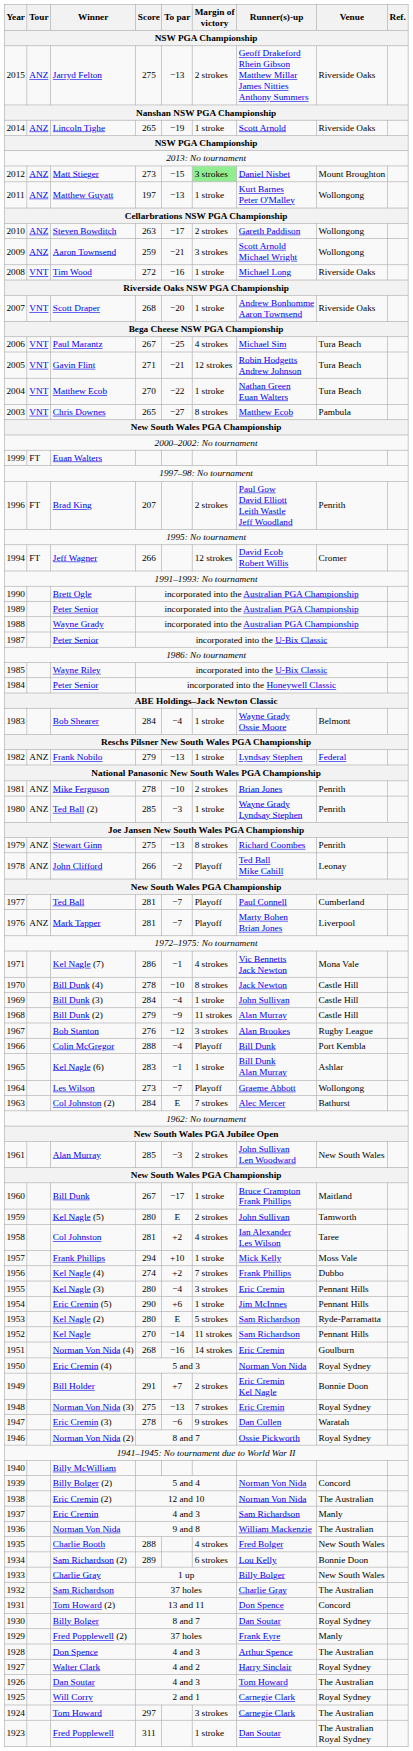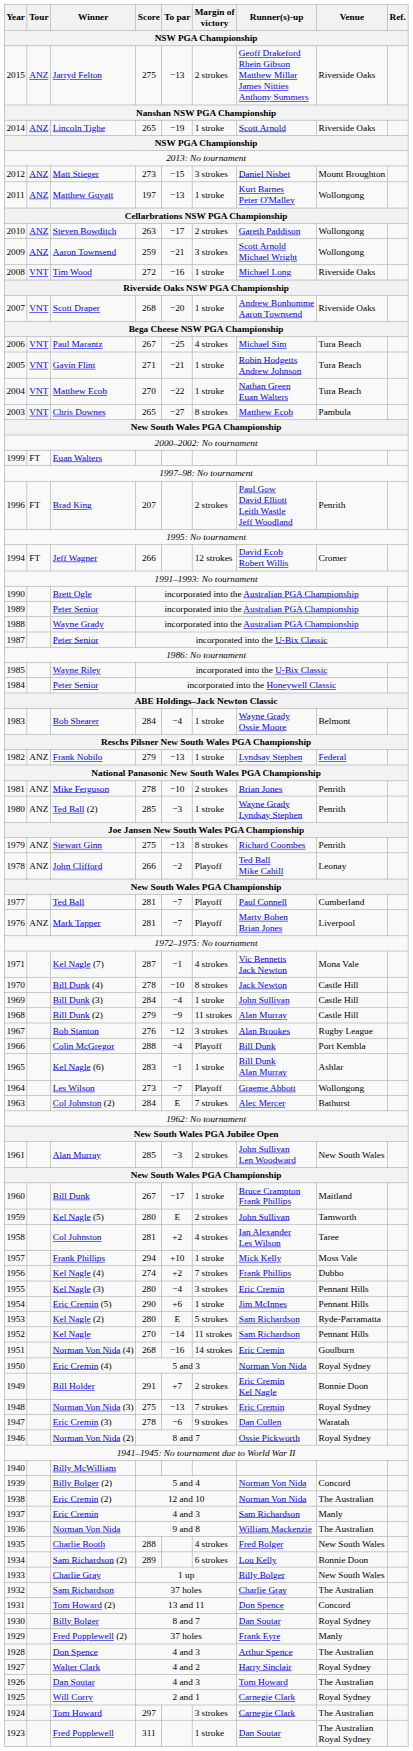 <table class=wikitable style="font-size:95%">
 <tr>
 <th>Year</th>
 <th>Tour</th>
 <th>Winner</th>
 <th>Score</th>
 <th>To par</th>
 <th>Margin of<br>victory</th>
 <th>Runner(s)-up</th>
 <th>Venue</th>
 <th>Ref.</th>
 </tr>
 <tr>
 <th colspan=9>NSW PGA Championship</th>
 </tr>
 <tr>
 <td>2015</td>
 <td><a href='#'>ANZ</a></td>
 <td> <a href='#'>Jarryd Felton</a></td>
 <td align="center">275</td>
 <td align="center">−13</td>
 <td>2 strokes</td>
 <td> <a href='#'>Geoff Drakeford</a><br> <a href='#'>Rhein Gibson</a><br> <a href='#'>Matthew Millar</a><br> <a href='#'>James Nitties</a><br> <a href='#'>Anthony Summers</a></td>
 <td>Riverside Oaks</td>
 <td></td>
 </tr>
 <tr>
 <th colspan=9>Nanshan NSW PGA Championship</th>
 </tr>
 <tr>
 <td>2014</td>
 <td><a href='#'>ANZ</a></td>
 <td> <a href='#'>Lincoln Tighe</a></td>
 <td align="center">265</td>
 <td align="center">−19</td>
 <td>1 stroke</td>
 <td> <a href='#'>Scott Arnold</a></td>
 <td>Riverside Oaks</td>
 <td></td>
 </tr>
 <tr>
 <th colspan=9>NSW PGA Championship</th>
 </tr>
 <tr>
 <td colspan=9 align="center"><em>2013: No tournament</em></td>
 </tr>
 <tr>
 <td>2012</td>
 <td><a href='#'>ANZ</a></td>
 <td> <a href='#'>Matt Stieger</a></td>
 <td align="center">273</td>
 <td align="center">−15</td>
-<td style="background: lightgreen;">3 strokes</td>
+<td>3 strokes</td>
 <td> <a href='#'>Daniel Nisbet</a></td>
 <td>Mount Broughton</td>
 <td></td>
 </tr>
 <tr>
 <td>2011</td>
 <td><a href='#'>ANZ</a></td>
 <td> <a href='#'>Matthew Guyatt</a></td>
 <td align="center">197</td>
 <td align="center">−13</td>
 <td>1 stroke</td>
 <td> <a href='#'>Kurt Barnes</a><br> <a href='#'>Peter O'Malley</a></td>
 <td>Wollongong</td>
 <td></td>
 </tr>
 <tr>
 <th colspan=9>Cellarbrations NSW PGA Championship</th>
 </tr>
 <tr>
 <td>2010</td>
 <td><a href='#'>ANZ</a></td>
 <td> <a href='#'>Steven Bowditch</a></td>
 <td align="center">263</td>
 <td align="center">−17</td>
 <td>2 strokes</td>
 <td> <a href='#'>Gareth Paddison</a></td>
 <td>Wollongong</td>
 <td></td>
 </tr>
 <tr>
 <td>2009</td>
 <td><a href='#'>ANZ</a></td>
 <td> <a href='#'>Aaron Townsend</a></td>
 <td align="center">259</td>
 <td align="center">−21</td>
 <td>3 strokes</td>
 <td> <a href='#'>Scott Arnold</a><br> <a href='#'>Michael Wright</a></td>
 <td>Wollongong</td>
 <td></td>
 </tr>
 <tr>
 <td>2008</td>
 <td><a href='#'>VNT</a></td>
 <td> <a href='#'>Tim Wood</a></td>
 <td align=center>272</td>
 <td align=center>−16</td>
 <td>1 stroke</td>
 <td> <a href='#'>Michael Long</a></td>
 <td>Riverside Oaks</td>
 <td></td>
 </tr>
 <tr>
 <th colspan=9>Riverside Oaks NSW PGA Championship</th>
 </tr>
 <tr>
 <td>2007</td>
 <td><a href='#'>VNT</a></td>
 <td> <a href='#'>Scott Draper</a></td>
 <td align=center>268</td>
 <td align=center>−20</td>
 <td>1 stroke</td>
 <td> <a href='#'>Andrew Bonhomme</a><br> <a href='#'>Aaron Townsend</a></td>
 <td>Riverside Oaks</td>
 <td></td>
 </tr>
 <tr>
 <th colspan=9>Bega Cheese NSW PGA Championship</th>
 </tr>
 <tr>
 <td>2006</td>
 <td><a href='#'>VNT</a></td>
 <td> <a href='#'>Paul Marantz</a></td>
 <td align=center>267</td>
 <td align=center>−25</td>
 <td>4 strokes</td>
 <td> <a href='#'>Michael Sim</a></td>
 <td>Tura Beach</td>
 <td></td>
 </tr>
 <tr>
 <td>2005</td>
 <td><a href='#'>VNT</a></td>
 <td> <a href='#'>Gavin Flint</a></td>
 <td align=center>271</td>
 <td align=center>−21</td>
-<td>12 strokes</td>
+<td>1 stroke</td>
 <td> <a href='#'>Robin Hodgetts</a><br> <a href='#'>Andrew Johnson</a></td>
 <td>Tura Beach</td>
 <td></td>
 </tr>
 <tr>
 <td>2004</td>
 <td><a href='#'>VNT</a></td>
 <td> <a href='#'>Matthew Ecob</a></td>
 <td align=center>270</td>
 <td align=center>−22</td>
 <td>1 stroke</td>
 <td> <a href='#'>Nathan Green</a><br> <a href='#'>Euan Walters</a></td>
 <td>Tura Beach</td>
 <td></td>
 </tr>
 <tr>
 <td>2003</td>
 <td><a href='#'>VNT</a></td>
 <td> <a href='#'>Chris Downes</a></td>
 <td align=center>265</td>
 <td align=center>−27</td>
 <td>8 strokes</td>
 <td> <a href='#'>Matthew Ecob</a></td>
 <td>Pambula</td>
 <td></td>
 </tr>
 <tr>
 <th colspan=9>New South Wales PGA Championship</th>
 </tr>
 <tr>
 <td colspan=9 align="center"><em>2000–2002: No tournament</em></td>
 </tr>
 <tr>
 <td>1999</td>
 <td>FT</td>
 <td> <a href='#'>Euan Walters</a></td>
 <td align=center></td>
 <td align=center></td>
 <td></td>
 <td></td>
 <td></td>
 <td></td>
 </tr>
 <tr>
 <td colspan=9 align="center"><em>1997–98: No tournament</em></td>
 </tr>
 <tr>
 <td>1996</td>
 <td>FT</td>
 <td> <a href='#'>Brad King</a></td>
 <td align=center>207</td>
 <td align=center></td>
 <td>2 strokes</td>
 <td> <a href='#'>Paul Gow</a><br> <a href='#'>David Elliott</a><br> <a href='#'>Leith Wastle</a><br> <a href='#'>Jeff Woodland</a></td>
 <td>Penrith</td>
 <td></td>
 </tr>
 <tr>
 <td colspan=9 align="center"><em>1995: No tournament</em></td>
 </tr>
 <tr>
 <td>1994</td>
 <td>FT</td>
 <td> <a href='#'>Jeff Wagner</a></td>
 <td align=center>266</td>
 <td align=center></td>
 <td>12 strokes</td>
 <td> <a href='#'>David Ecob</a><br> <a href='#'>Robert Willis</a></td>
 <td>Cromer</td>
 <td></td>
 </tr>
 <tr>
 <td colspan=9 align="center"><em>1991–1993: No tournament</em></td>
 </tr>
 <tr>
 <td>1990</td>
 <td></td>
 <td> <a href='#'>Brett Ogle</a></td>
 <td align=center colspan=5>incorporated into the <a href='#'>Australian PGA Championship</a></td>
 <td></td>
 </tr>
 <tr>
 <td>1989</td>
 <td></td>
 <td> <a href='#'>Peter Senior</a></td>
 <td align=center colspan=5>incorporated into the <a href='#'>Australian PGA Championship</a></td>
 <td></td>
 </tr>
 <tr>
 <td>1988</td>
 <td></td>
 <td> <a href='#'>Wayne Grady</a></td>
 <td align=center colspan=5>incorporated into the <a href='#'>Australian PGA Championship</a></td>
 <td></td>
 </tr>
 <tr>
 <td>1987</td>
 <td></td>
 <td> <a href='#'>Peter Senior</a></td>
 <td align=center colspan=5>incorporated into the <a href='#'>U-Bix Classic</a></td>
 <td></td>
 </tr>
 <tr>
 <td colspan=9 align="center"><em>1986: No tournament</em></td>
 </tr>
 <tr>
 <td>1985</td>
 <td></td>
 <td> <a href='#'>Wayne Riley</a></td>
 <td align=center colspan=5>incorporated into the <a href='#'>U-Bix Classic</a></td>
 <td></td>
 </tr>
 <tr>
 <td>1984</td>
 <td></td>
 <td> <a href='#'>Peter Senior</a></td>
 <td align=center colspan=5>incorporated into the <a href='#'>Honeywell Classic</a></td>
 <td></td>
 </tr>
 <tr>
 <th colspan=9>ABE Holdings–Jack Newton Classic</th>
 </tr>
 <tr>
 <td>1983</td>
 <td></td>
 <td> <a href='#'>Bob Shearer</a></td>
 <td align="center">284</td>
 <td align="center">−4</td>
 <td>1 stroke</td>
 <td> <a href='#'>Wayne Grady</a><br> <a href='#'>Ossie Moore</a></td>
 <td>Belmont</td>
 <td></td>
 </tr>
 <tr>
 <th colspan=9>Reschs Pilsner New South Wales PGA Championship</th>
 </tr>
 <tr>
 <td>1982</td>
 <td>ANZ</td>
 <td> <a href='#'>Frank Nobilo</a></td>
 <td align="center">279</td>
 <td align="center">−13</td>
 <td>1 stroke</td>
 <td> <a href='#'>Lyndsay Stephen</a></td>
 <td><a href='#'>Federal</a></td>
 <td></td>
 </tr>
 <tr>
 <th colspan=9>National Panasonic New South Wales PGA Championship</th>
 </tr>
 <tr>
 <td>1981</td>
 <td>ANZ</td>
 <td> <a href='#'>Mike Ferguson</a></td>
 <td align="center">278</td>
 <td align="center">−10</td>
 <td>2 strokes</td>
 <td> <a href='#'>Brian Jones</a></td>
 <td>Penrith</td>
 <td></td>
 </tr>
 <tr>
 <td>1980</td>
 <td>ANZ</td>
 <td> <a href='#'>Ted Ball</a> (2)</td>
 <td align="center">285</td>
 <td align="center">−3</td>
 <td>1 stroke</td>
 <td> <a href='#'>Wayne Grady</a><br> <a href='#'>Lyndsay Stephen</a></td>
 <td>Penrith</td>
 <td></td>
 </tr>
 <tr>
 <th colspan=9>Joe Jansen New South Wales PGA Championship</th>
 </tr>
 <tr>
 <td>1979</td>
 <td>ANZ</td>
 <td> <a href='#'>Stewart Ginn</a></td>
 <td align="center">275</td>
 <td align="center">−13</td>
 <td>8 strokes</td>
 <td> <a href='#'>Richard Coombes</a></td>
 <td>Penrith</td>
 <td></td>
 </tr>
 <tr>
 <td>1978</td>
 <td>ANZ</td>
 <td> <a href='#'>John Clifford</a></td>
 <td align="center">266</td>
 <td align="center">−2</td>
 <td>Playoff</td>
 <td> <a href='#'>Ted Ball</a><br> <a href='#'>Mike Cahill</a></td>
 <td>Leonay</td>
 <td></td>
 </tr>
 <tr>
 <th colspan=9>New South Wales PGA Championship</th>
 </tr>
 <tr>
 <td>1977</td>
 <td></td>
 <td> <a href='#'>Ted Ball</a></td>
 <td align="center">281</td>
 <td align="center">−7</td>
 <td>Playoff</td>
 <td> <a href='#'>Paul Connell</a></td>
 <td>Cumberland</td>
 <td></td>
 </tr>
 <tr>
 <td>1976</td>
 <td>ANZ</td>
 <td> <a href='#'>Mark Tapper</a></td>
 <td align="center">281</td>
 <td align="center">−7</td>
 <td>Playoff</td>
 <td> <a href='#'>Marty Bohen</a><br> <a href='#'>Brian Jones</a></td>
 <td>Liverpool</td>
 <td></td>
 </tr>
 <tr>
 <td colspan=9 align=center><em>1972–1975: No tournament</em></td>
 </tr>
 <tr>
 <td>1971</td>
 <td></td>
 <td> <a href='#'>Kel Nagle</a> (7)</td>
-<td align="center">286</td>
+<td align="center">287</td>
 <td align="center">−1</td>
 <td>4 strokes</td>
 <td> <a href='#'>Vic Bennetts</a><br> <a href='#'>Jack Newton</a></td>
 <td>Mona Vale</td>
 <td></td>
 </tr>
 <tr>
 <td>1970</td>
 <td></td>
 <td> <a href='#'>Bill Dunk</a> (4)</td>
 <td align="center">278</td>
 <td align="center">−10</td>
 <td>8 strokes</td>
 <td> <a href='#'>Jack Newton</a></td>
 <td>Castle Hill</td>
 <td></td>
 </tr>
 <tr>
 <td>1969</td>
 <td></td>
 <td> <a href='#'>Bill Dunk</a> (3)</td>
 <td align="center">284</td>
 <td align="center">−4</td>
 <td>1 stroke</td>
 <td> <a href='#'>John Sullivan</a></td>
 <td>Castle Hill</td>
 <td></td>
 </tr>
 <tr>
 <td>1968</td>
 <td></td>
 <td> <a href='#'>Bill Dunk</a> (2)</td>
 <td align="center">279</td>
 <td align="center">−9</td>
 <td>11 strokes</td>
 <td> <a href='#'>Alan Murray</a></td>
 <td>Castle Hill</td>
 <td></td>
 </tr>
 <tr>
 <td>1967</td>
 <td></td>
 <td> <a href='#'>Bob Stanton</a></td>
 <td align="center">276</td>
 <td align="center">−12</td>
 <td>3 strokes</td>
 <td> <a href='#'>Alan Brookes</a></td>
 <td>Rugby League</td>
 <td></td>
 </tr>
 <tr>
 <td>1966</td>
 <td></td>
 <td> <a href='#'>Colin McGregor</a></td>
 <td align="center">288</td>
 <td align="center">−4</td>
 <td>Playoff</td>
 <td> <a href='#'>Bill Dunk</a></td>
 <td>Port Kembla</td>
 <td></td>
 </tr>
 <tr>
 <td>1965</td>
 <td></td>
 <td> <a href='#'>Kel Nagle</a> (6)</td>
 <td align="center">283</td>
 <td align="center">−1</td>
 <td>1 stroke</td>
 <td> <a href='#'>Bill Dunk</a><br> <a href='#'>Alan Murray</a></td>
 <td>Ashlar</td>
 <td></td>
 </tr>
 <tr>
 <td>1964</td>
 <td></td>
 <td> <a href='#'>Les Wilson</a></td>
 <td align="center">273</td>
 <td align="center">−7</td>
 <td>Playoff</td>
 <td> <a href='#'>Graeme Abbott</a></td>
 <td>Wollongong</td>
 <td></td>
 </tr>
 <tr>
 <td>1963</td>
 <td></td>
 <td> <a href='#'>Col Johnston</a> (2)</td>
 <td align="center">284</td>
 <td align="center">E</td>
 <td>7 strokes</td>
 <td> <a href='#'>Alec Mercer</a></td>
 <td>Bathurst</td>
 <td></td>
 </tr>
 <tr>
 <td colspan=9 align="center"><em>1962: No tournament</em></td>
 </tr>
 <tr>
 <th colspan=9>New South Wales PGA Jubilee Open</th>
 </tr>
 <tr>
 <td>1961</td>
 <td></td>
 <td> <a href='#'>Alan Murray</a></td>
 <td align="center">285</td>
 <td align="center">−3</td>
 <td>2 strokes</td>
 <td> <a href='#'>John Sullivan</a><br> <a href='#'>Len Woodward</a></td>
 <td>New South Wales</td>
 <td></td>
 </tr>
 <tr>
 <th colspan=9>New South Wales PGA Championship</th>
 </tr>
 <tr>
 <td>1960</td>
 <td></td>
 <td> <a href='#'>Bill Dunk</a></td>
 <td align="center">267</td>
 <td align="center">−17</td>
 <td>1 stroke</td>
 <td> <a href='#'>Bruce Crampton</a><br> <a href='#'>Frank Phillips</a></td>
 <td>Maitland</td>
 <td></td>
 </tr>
 <tr>
 <td>1959</td>
 <td></td>
 <td> <a href='#'>Kel Nagle</a> (5)</td>
 <td align="center">280</td>
 <td align="center">E</td>
 <td>2 strokes</td>
 <td> <a href='#'>John Sullivan</a></td>
 <td>Tamworth</td>
 <td></td>
 </tr>
 <tr>
 <td>1958</td>
 <td></td>
 <td> <a href='#'>Col Johnston</a></td>
 <td align="center">281</td>
 <td align="center">+2</td>
 <td>4 strokes</td>
 <td> <a href='#'>Ian Alexander</a><br> <a href='#'>Les Wilson</a></td>
 <td>Taree</td>
 <td></td>
 </tr>
 <tr>
 <td>1957</td>
 <td></td>
 <td> <a href='#'>Frank Phillips</a></td>
 <td align="center">294</td>
 <td align="center">+10</td>
 <td>1 stroke</td>
 <td> <a href='#'>Mick Kelly</a></td>
 <td>Moss Vale</td>
 <td></td>
 </tr>
 <tr>
 <td>1956</td>
 <td></td>
 <td> <a href='#'>Kel Nagle</a> (4)</td>
 <td align="center">274</td>
 <td align="center">+2</td>
 <td>7 strokes</td>
 <td> <a href='#'>Frank Phillips</a></td>
 <td>Dubbo</td>
 <td></td>
 </tr>
 <tr>
 <td>1955</td>
 <td></td>
 <td> <a href='#'>Kel Nagle</a> (3)</td>
 <td align="center">280</td>
 <td align="center">−4</td>
 <td>3 strokes</td>
 <td> <a href='#'>Eric Cremin</a></td>
 <td>Pennant Hills</td>
 <td></td>
 </tr>
 <tr>
 <td>1954</td>
 <td></td>
 <td> <a href='#'>Eric Cremin</a> (5)</td>
 <td align="center">290</td>
 <td align="center">+6</td>
 <td>1 stroke</td>
 <td> <a href='#'>Jim McInnes</a></td>
 <td>Pennant Hills</td>
 <td></td>
 </tr>
 <tr>
 <td>1953</td>
 <td></td>
 <td> <a href='#'>Kel Nagle</a> (2)</td>
 <td align="center">280</td>
 <td align="center">E</td>
 <td>5 strokes</td>
 <td> <a href='#'>Sam Richardson</a></td>
 <td>Ryde-Parramatta</td>
 <td></td>
 </tr>
 <tr>
 <td>1952</td>
 <td></td>
 <td> <a href='#'>Kel Nagle</a></td>
 <td align="center">270</td>
 <td align="center">−14</td>
 <td>11 strokes</td>
 <td> <a href='#'>Sam Richardson</a></td>
 <td>Pennant Hills</td>
 <td></td>
 </tr>
 <tr>
 <td>1951</td>
 <td></td>
 <td> <a href='#'>Norman Von Nida</a> (4)</td>
 <td align="center">268</td>
 <td align="center">−16</td>
 <td>14 strokes</td>
 <td> <a href='#'>Eric Cremin</a></td>
 <td>Goulburn</td>
 <td></td>
 </tr>
 <tr>
 <td>1950</td>
 <td></td>
 <td> <a href='#'>Eric Cremin</a> (4)</td>
 <td align="center" colspan=3>5 and 3</td>
 <td> <a href='#'>Norman Von Nida</a></td>
 <td>Royal Sydney</td>
 <td></td>
 </tr>
 <tr>
 <td>1949</td>
 <td></td>
 <td> <a href='#'>Bill Holder</a></td>
 <td align="center">291</td>
 <td align="center">+7</td>
 <td>2 strokes</td>
 <td> <a href='#'>Eric Cremin</a><br> <a href='#'>Kel Nagle</a></td>
 <td>Bonnie Doon</td>
 <td></td>
 </tr>
 <tr>
 <td>1948</td>
 <td></td>
 <td> <a href='#'>Norman Von Nida</a> (3)</td>
 <td align="center">275</td>
 <td align="center">−13</td>
 <td>7 strokes</td>
 <td> <a href='#'>Eric Cremin</a></td>
 <td>Royal Sydney</td>
 <td></td>
 </tr>
 <tr>
 <td>1947</td>
 <td></td>
 <td> <a href='#'>Eric Cremin</a> (3)</td>
 <td align="center">278</td>
 <td align="center">−6</td>
 <td>9 strokes</td>
 <td> <a href='#'>Dan Cullen</a></td>
 <td>Waratah</td>
 <td></td>
 </tr>
 <tr>
 <td>1946</td>
 <td></td>
 <td> <a href='#'>Norman Von Nida</a> (2)</td>
 <td align="center" colspan=3>8 and 7</td>
 <td> <a href='#'>Ossie Pickworth</a></td>
 <td>Royal Sydney</td>
 <td></td>
 </tr>
 <tr>
 <td colspan=9 align="center"><em>1941–1945: No tournament due to World War II</em></td>
 </tr>
 <tr>
 <td>1940</td>
 <td></td>
 <td> <a href='#'>Billy McWilliam</a></td>
 <td align="center"></td>
 <td align="center"></td>
 <td></td>
 <td></td>
 <td></td>
 <td></td>
 </tr>
 <tr>
 <td>1939</td>
 <td></td>
 <td> <a href='#'>Billy Bolger</a> (2)</td>
 <td align="center" colspan=3>5 and 4</td>
 <td> <a href='#'>Norman Von Nida</a></td>
 <td>Concord</td>
 <td></td>
 </tr>
 <tr>
 <td>1938</td>
 <td></td>
 <td> <a href='#'>Eric Cremin</a> (2)</td>
 <td align="center" colspan=3>12 and 10</td>
 <td> <a href='#'>Norman Von Nida</a></td>
 <td>The Australian</td>
 <td></td>
 </tr>
 <tr>
 <td>1937</td>
 <td></td>
 <td> <a href='#'>Eric Cremin</a></td>
 <td align="center" colspan=3>4 and 3</td>
 <td> <a href='#'>Sam Richardson</a></td>
 <td>Manly</td>
 <td></td>
 </tr>
 <tr>
 <td>1936</td>
 <td></td>
 <td> <a href='#'>Norman Von Nida</a></td>
 <td align="center" colspan=3>9 and 8</td>
 <td> <a href='#'>William Mackenzie</a></td>
 <td>The Australian</td>
 <td></td>
 </tr>
 <tr>
 <td>1935</td>
 <td></td>
 <td> <a href='#'>Charlie Booth</a></td>
 <td align="center">288</td>
 <td align="center"></td>
 <td>4 strokes</td>
 <td> <a href='#'>Fred Bolger</a></td>
 <td>New South Wales</td>
 <td></td>
 </tr>
 <tr>
 <td>1934</td>
 <td></td>
 <td> <a href='#'>Sam Richardson</a> (2)</td>
 <td align="center">289</td>
 <td align="center"></td>
 <td>6 strokes</td>
 <td> <a href='#'>Lou Kelly</a></td>
 <td>Bonnie Doon</td>
 <td></td>
 </tr>
 <tr>
 <td>1933</td>
 <td></td>
 <td> <a href='#'>Charlie Gray</a></td>
 <td align="center" colspan=3>1 up</td>
 <td> <a href='#'>Billy Bolger</a></td>
 <td>New South Wales</td>
 <td></td>
 </tr>
 <tr>
 <td>1932</td>
 <td></td>
 <td> <a href='#'>Sam Richardson</a></td>
 <td align="center" colspan=3>37 holes</td>
 <td> <a href='#'>Charlie Gray</a></td>
 <td>The Australian</td>
 <td></td>
 </tr>
 <tr>
 <td>1931</td>
 <td></td>
 <td> <a href='#'>Tom Howard</a> (2)</td>
 <td align="center" colspan=3>13 and 11</td>
 <td> <a href='#'>Don Spence</a></td>
 <td>Concord</td>
 <td></td>
 </tr>
 <tr>
 <td>1930</td>
 <td></td>
 <td> <a href='#'>Billy Bolger</a></td>
 <td align="center" colspan=3>8 and 7</td>
 <td> <a href='#'>Dan Soutar</a></td>
 <td>Royal Sydney</td>
 <td></td>
 </tr>
 <tr>
 <td>1929</td>
 <td></td>
 <td> <a href='#'>Fred Popplewell</a> (2)</td>
 <td align="center" colspan=3>37 holes</td>
 <td> <a href='#'>Frank Eyre</a></td>
 <td>Manly</td>
 <td></td>
 </tr>
 <tr>
 <td>1928</td>
 <td></td>
 <td> <a href='#'>Don Spence</a></td>
 <td align="center" colspan=3>4 and 3</td>
 <td> <a href='#'>Arthur Spence</a></td>
 <td>The Australian</td>
 <td></td>
 </tr>
 <tr>
 <td>1927</td>
 <td></td>
 <td> <a href='#'>Walter Clark</a></td>
 <td align="center" colspan=3>4 and 2</td>
 <td> <a href='#'>Harry Sinclair</a></td>
 <td>Royal Sydney</td>
 <td></td>
 </tr>
 <tr>
 <td>1926</td>
 <td></td>
 <td> <a href='#'>Dan Soutar</a></td>
 <td colspan="3" align="center">4 and 3</td>
 <td> <a href='#'>Tom Howard</a></td>
 <td>The Australian</td>
 <td></td>
 </tr>
 <tr>
 <td>1925</td>
 <td></td>
 <td> <a href='#'>Will Corry</a></td>
 <td align="center" colspan=3>2 and 1</td>
 <td> <a href='#'>Carnegie Clark</a></td>
 <td>Royal Sydney</td>
 <td></td>
 </tr>
 <tr>
 <td>1924</td>
 <td></td>
 <td> <a href='#'>Tom Howard</a></td>
 <td align="center">297</td>
 <td align="center"></td>
 <td>3 strokes</td>
 <td> <a href='#'>Carnegie Clark</a></td>
 <td>The Australian</td>
 <td></td>
 </tr>
 <tr>
 <td>1923</td>
 <td></td>
 <td> <a href='#'>Fred Popplewell</a></td>
 <td align="center">311</td>
 <td align="center"></td>
 <td>1 stroke</td>
 <td> <a href='#'>Dan Soutar</a></td>
 <td>The Australian<br>Royal Sydney</td>
 <td></td>
 </tr>
 </table>
